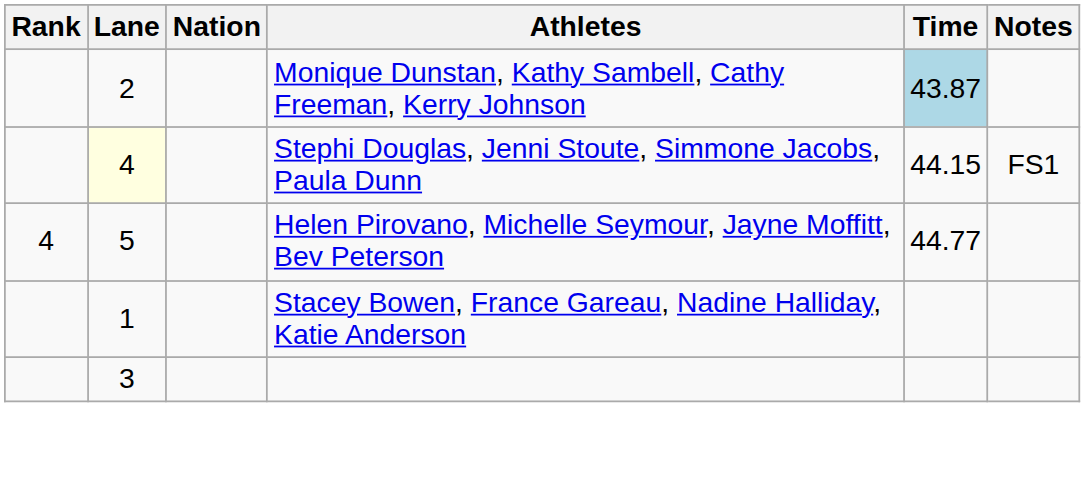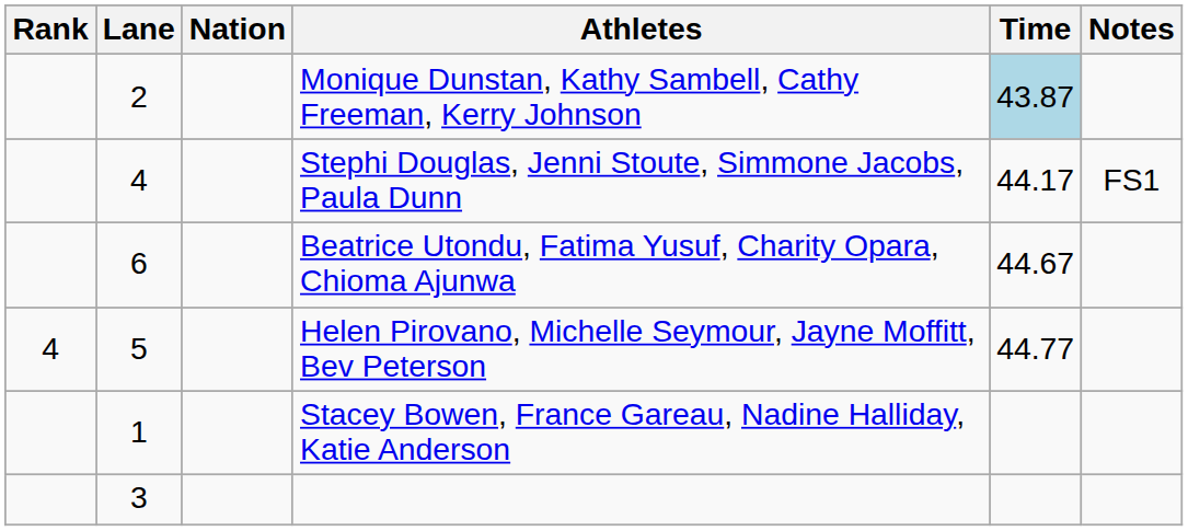 <table class="wikitable sortable" style="text-align:center">
 <tr>
 <th>Rank</th>
 <th>Lane</th>
 <th>Nation</th>
 <th>Athletes</th>
 <th>Time</th>
 <th>Notes</th>
 </tr>
 <tr>
 <td></td>
 <td>2</td>
 <td align=left></td>
 <td align=left><a href='#'>Monique Dunstan</a>, <a href='#'>Kathy Sambell</a>, <a href='#'>Cathy Freeman</a>, <a href='#'>Kerry Johnson</a></td>
 <td style="background: lightblue;">43.87</td>
 <td></td>
 </tr>
 <tr>
 <td></td>
-<td style="background: lightyellow;">4</td>
+<td>4</td>
 <td align=left></td>
 <td align=left><a href='#'>Stephi Douglas</a>, <a href='#'>Jenni Stoute</a>, <a href='#'>Simmone Jacobs</a>, <a href='#'>Paula Dunn</a></td>
-<td>44.15</td>
+<td>44.17</td>
 <td>FS1</td>
+</tr>
+<tr>
+<td></td>
+<td>6</td>
+<td align=left></td>
+<td align=left><a href='#'>Beatrice Utondu</a>, <a href='#'>Fatima Yusuf</a>, <a href='#'>Charity Opara</a>, <a href='#'>Chioma Ajunwa</a></td>
+<td>44.67</td>
+<td></td>
 </tr>
 <tr>
 <td>4</td>
 <td>5</td>
 <td align=left></td>
 <td align=left><a href='#'>Helen Pirovano</a>, <a href='#'>Michelle Seymour</a>, <a href='#'>Jayne Moffitt</a>, <a href='#'>Bev Peterson</a></td>
 <td>44.77</td>
 <td></td>
 </tr>
 <tr>
 <td></td>
 <td>1</td>
 <td align=left></td>
 <td align=left><a href='#'>Stacey Bowen</a>, <a href='#'>France Gareau</a>, <a href='#'>Nadine Halliday</a>, <a href='#'>Katie Anderson</a></td>
 <td></td>
 <td></td>
 </tr>
 <tr>
 <td></td>
 <td>3</td>
 <td align=left></td>
 <td align=left></td>
 <td></td>
 <td></td>
 </tr>
 </table>
